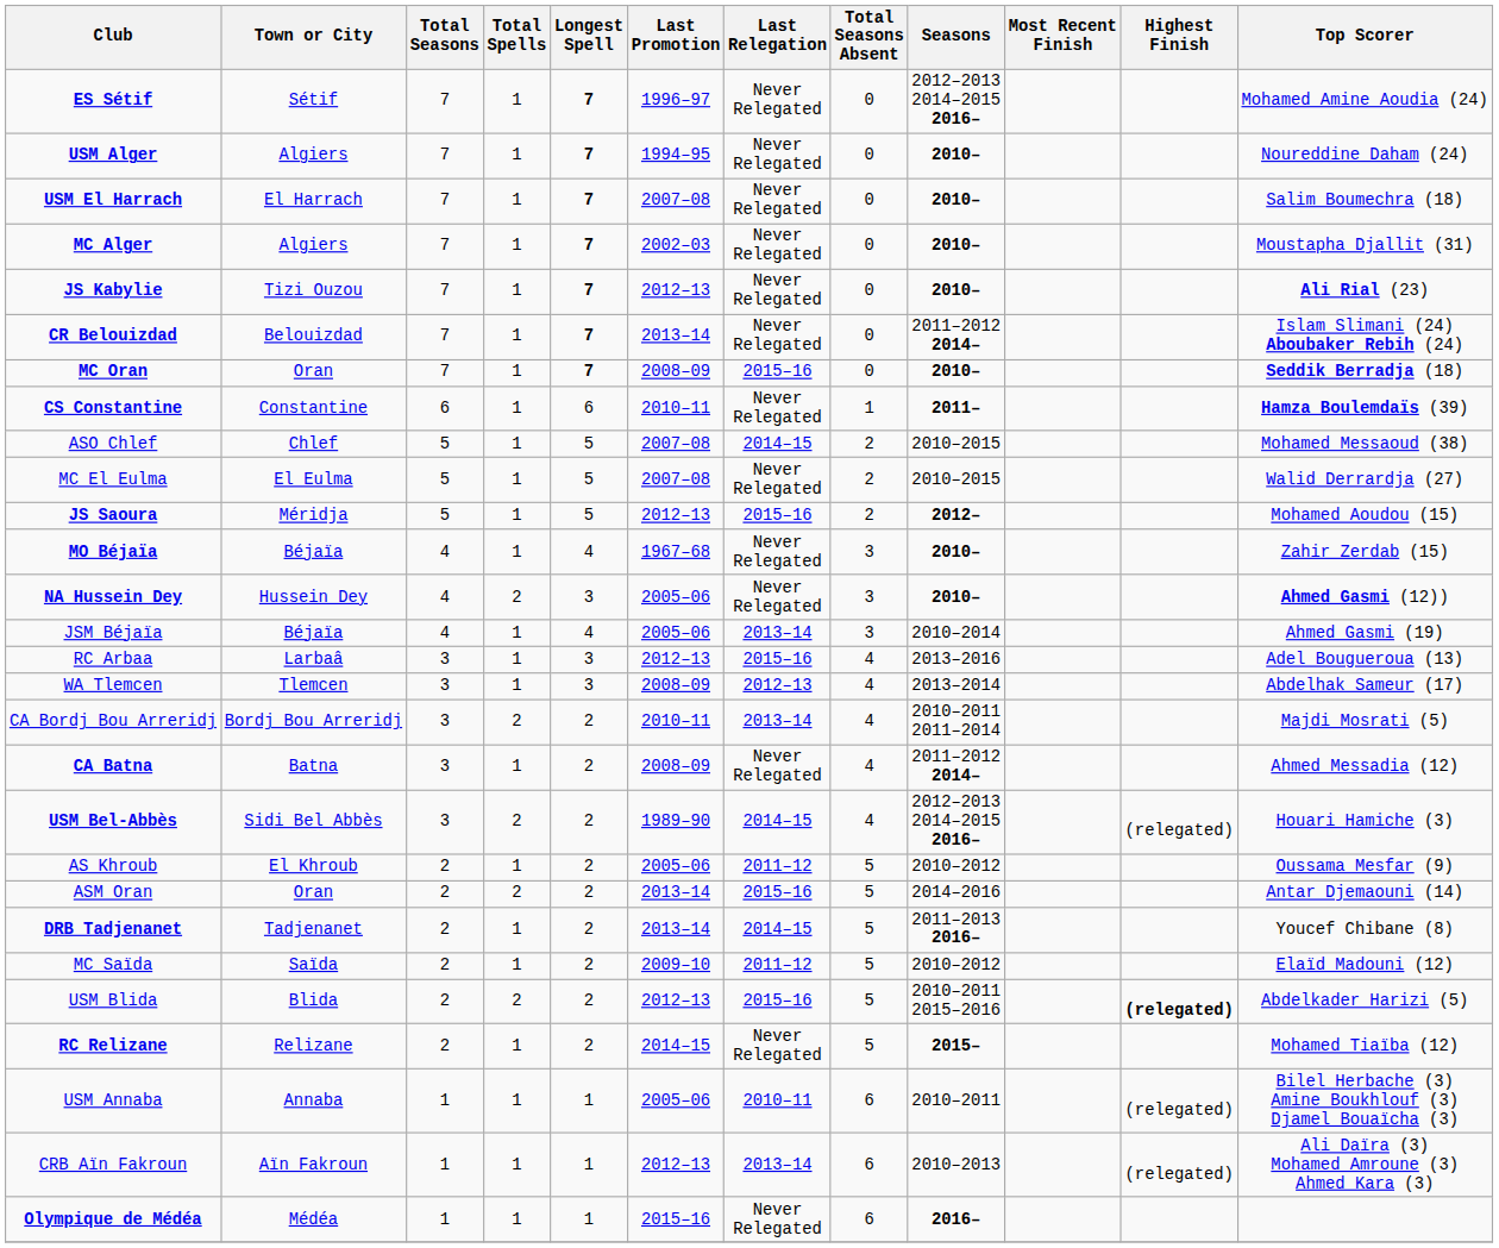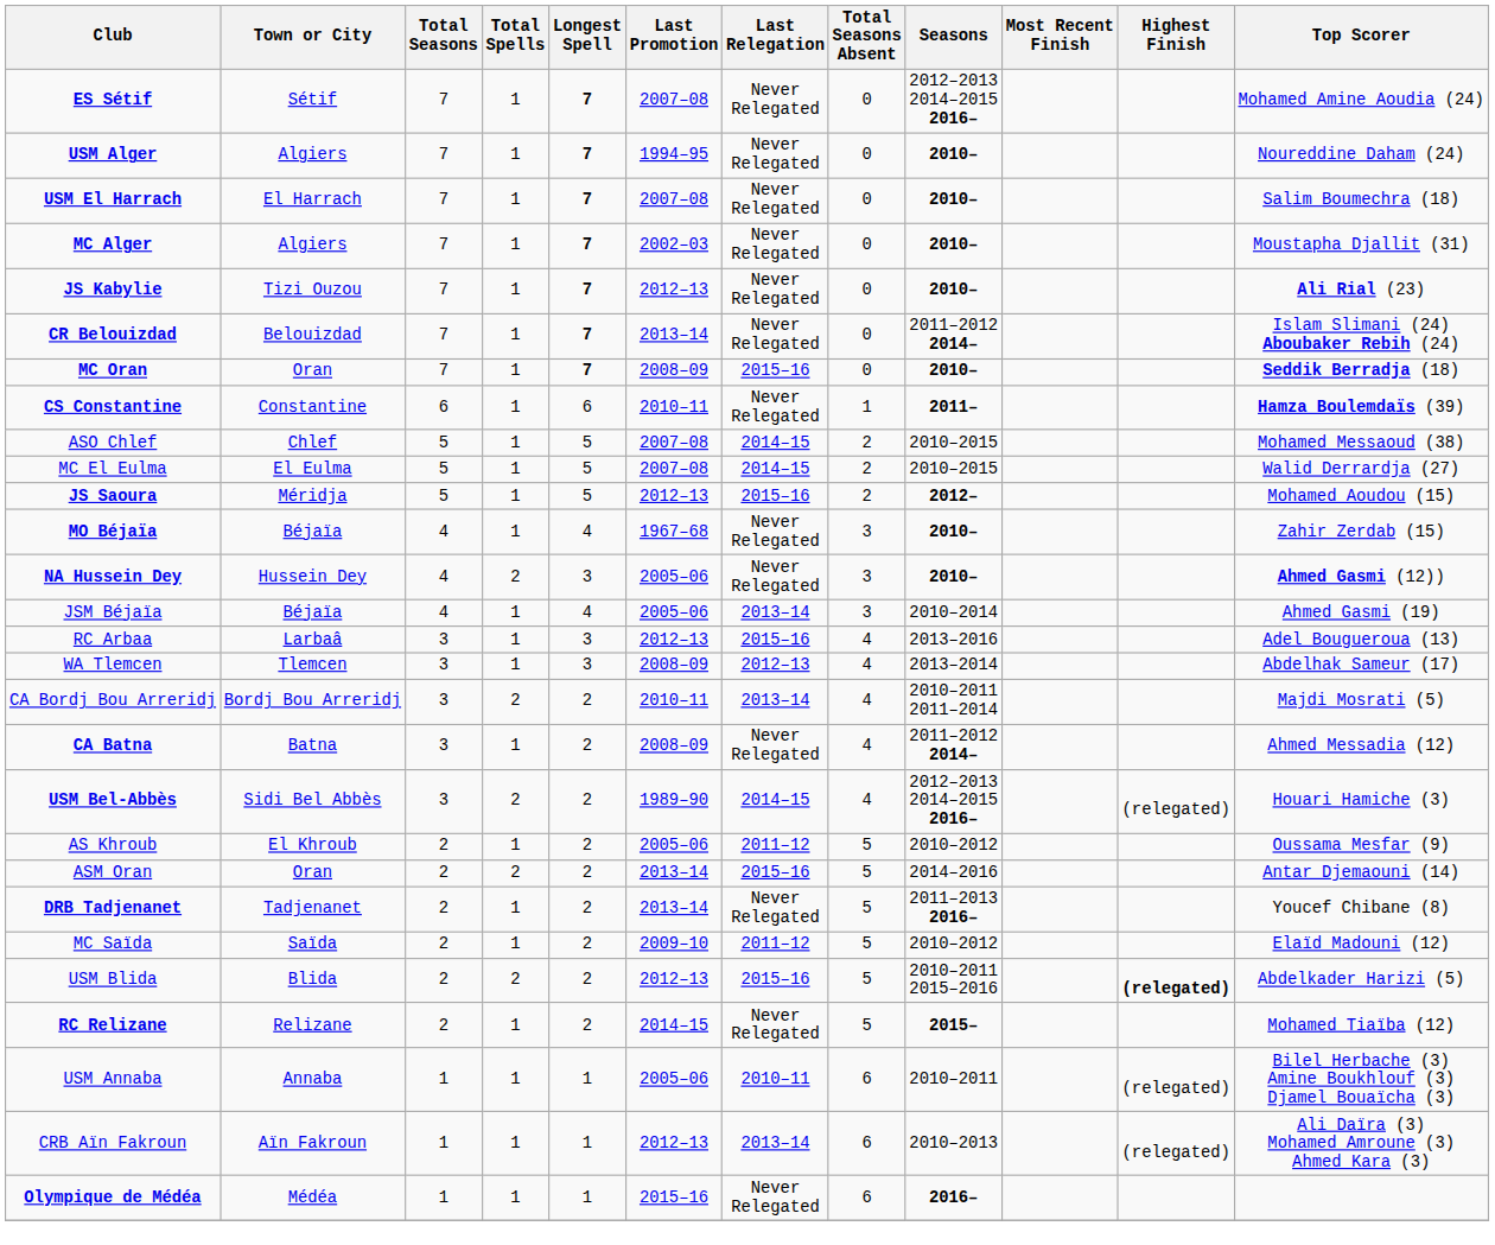 <table class="wikitable plainrowheaders sortable" style="text-align:center;font-size:95%">
 <tr>
 <th>Club</th>
 <th>Town or City</th>
 <th>Total<br>Seasons</th>
 <th>Total<br>Spells</th>
 <th>Longest<br>Spell</th>
 <th>Last<br>Promotion</th>
 <th>Last<br>Relegation</th>
 <th>Total<br>Seasons<br>Absent</th>
 <th>Seasons</th>
 <th>Most Recent<br>Finish</th>
 <th>Highest<br>Finish</th>
 <th>Top Scorer</th>
 </tr>
 <tr>
 <td><strong><a href='#'>ES Sétif</a></strong></td>
 <td><a href='#'>Sétif</a></td>
 <td>7</td>
 <td>1</td>
 <td><strong>7</strong></td>
-<td><a href='#'>1996–97</a></td>
+<td><a href='#'>2007–08</a></td>
 <td>Never<br>Relegated</td>
 <td>0</td>
 <td>2012–2013<br>2014–2015<br><strong>2016–</strong></td>
 <td></td>
 <td></td>
 <td><a href='#'>Mohamed Amine Aoudia</a> (24)</td>
 </tr>
 <tr>
 <td><strong><a href='#'>USM Alger</a></strong></td>
 <td><a href='#'>Algiers</a></td>
 <td>7</td>
 <td>1</td>
 <td><strong>7</strong></td>
 <td><a href='#'>1994–95</a></td>
 <td>Never<br>Relegated</td>
 <td>0</td>
 <td><strong>2010–</strong></td>
 <td></td>
 <td><strong></strong></td>
 <td><a href='#'>Noureddine Daham</a> (24)</td>
 </tr>
 <tr>
 <td><strong><a href='#'>USM El Harrach</a></strong></td>
 <td><a href='#'>El Harrach</a></td>
 <td>7</td>
 <td>1</td>
 <td><strong>7</strong></td>
 <td><a href='#'>2007–08</a></td>
 <td>Never<br>Relegated</td>
 <td>0</td>
 <td><strong>2010–</strong></td>
 <td></td>
 <td></td>
 <td><a href='#'>Salim Boumechra</a> (18)</td>
 </tr>
 <tr>
 <td><strong><a href='#'>MC Alger</a></strong></td>
 <td><a href='#'>Algiers</a></td>
 <td>7</td>
 <td>1</td>
 <td><strong>7</strong></td>
 <td><a href='#'>2002–03</a></td>
 <td>Never<br>Relegated</td>
 <td>0</td>
 <td><strong>2010–</strong></td>
 <td></td>
 <td></td>
 <td><a href='#'>Moustapha Djallit</a> (31)</td>
 </tr>
 <tr>
 <td><strong><a href='#'>JS Kabylie</a></strong></td>
 <td><a href='#'>Tizi Ouzou</a></td>
 <td>7</td>
 <td>1</td>
 <td><strong>7</strong></td>
 <td><a href='#'>2012–13</a></td>
 <td>Never<br>Relegated</td>
 <td>0</td>
 <td><strong>2010–</strong></td>
 <td></td>
 <td></td>
 <td><strong><a href='#'>Ali Rial</a></strong> (23)</td>
 </tr>
 <tr>
 <td><strong><a href='#'>CR Belouizdad</a></strong></td>
 <td><a href='#'>Belouizdad</a></td>
 <td>7</td>
 <td>1</td>
 <td><strong>7</strong></td>
 <td><a href='#'>2013–14</a></td>
 <td>Never<br>Relegated</td>
 <td>0</td>
 <td>2011–2012<br><strong>2014–</strong></td>
 <td></td>
 <td><strong></strong></td>
 <td><a href='#'>Islam Slimani</a> (24)<br><strong><a href='#'>Aboubaker Rebih</a></strong> (24)</td>
 </tr>
 <tr>
 <td><strong><a href='#'>MC Oran</a></strong></td>
 <td><a href='#'>Oran</a></td>
 <td>7</td>
 <td>1</td>
 <td><strong>7</strong></td>
 <td><a href='#'>2008–09</a></td>
 <td><a href='#'>2015–16</a></td>
 <td>0</td>
 <td><strong>2010–</strong></td>
 <td></td>
 <td></td>
 <td><strong><a href='#'>Seddik Berradja</a></strong> (18)</td>
 </tr>
 <tr>
 <td><strong><a href='#'>CS Constantine</a></strong></td>
 <td><a href='#'>Constantine</a></td>
 <td>6</td>
 <td>1</td>
 <td>6</td>
 <td><a href='#'>2010–11</a></td>
 <td>Never<br>Relegated</td>
 <td>1</td>
 <td><strong>2011–</strong></td>
 <td></td>
 <td></td>
 <td><strong><a href='#'>Hamza Boulemdaïs</a></strong> (39)</td>
 </tr>
 <tr>
 <td><a href='#'>ASO Chlef</a></td>
 <td><a href='#'>Chlef</a></td>
 <td>5</td>
 <td>1</td>
 <td>5</td>
 <td><a href='#'>2007–08</a></td>
 <td><a href='#'>2014–15</a></td>
 <td>2</td>
 <td>2010–2015</td>
 <td></td>
 <td></td>
 <td><a href='#'>Mohamed Messaoud</a> (38)</td>
 </tr>
 <tr>
 <td><a href='#'>MC El Eulma</a></td>
 <td><a href='#'>El Eulma</a></td>
 <td>5</td>
 <td>1</td>
 <td>5</td>
 <td><a href='#'>2007–08</a></td>
-<td>Never<br>Relegated</td>
+<td><a href='#'>2014–15</a></td>
 <td>2</td>
 <td>2010–2015</td>
 <td></td>
 <td></td>
 <td><a href='#'>Walid Derrardja</a> (27)</td>
 </tr>
 <tr>
 <td><strong><a href='#'>JS Saoura</a></strong></td>
 <td><a href='#'>Méridja</a></td>
 <td>5</td>
 <td>1</td>
 <td>5</td>
 <td><a href='#'>2012–13</a></td>
 <td><a href='#'>2015–16</a></td>
 <td>2</td>
 <td><strong>2012–</strong></td>
 <td></td>
 <td><strong></strong></td>
 <td><a href='#'>Mohamed Aoudou</a> (15)</td>
 </tr>
 <tr>
 <td><strong><a href='#'>MO Béjaïa</a></strong></td>
 <td><a href='#'>Béjaïa</a></td>
 <td>4</td>
 <td>1</td>
 <td>4</td>
 <td><a href='#'>1967–68</a></td>
 <td>Never<br>Relegated</td>
 <td>3</td>
 <td><strong>2010–</strong></td>
 <td></td>
 <td></td>
 <td><a href='#'>Zahir Zerdab</a> (15)</td>
 </tr>
 <tr>
 <td><strong><a href='#'>NA Hussein Dey</a></strong></td>
 <td><a href='#'>Hussein Dey</a></td>
 <td>4</td>
 <td>2</td>
 <td>3</td>
 <td><a href='#'>2005–06</a></td>
 <td>Never<br>Relegated</td>
 <td>3</td>
 <td><strong>2010–</strong></td>
 <td></td>
 <td></td>
 <td><strong><a href='#'>Ahmed Gasmi</a></strong> (12))</td>
 </tr>
 <tr>
 <td><a href='#'>JSM Béjaïa</a></td>
 <td><a href='#'>Béjaïa</a></td>
 <td>4</td>
 <td>1</td>
 <td>4</td>
 <td><a href='#'>2005–06</a></td>
 <td><a href='#'>2013–14</a></td>
 <td>3</td>
 <td>2010–2014</td>
 <td></td>
 <td></td>
 <td><a href='#'>Ahmed Gasmi</a> (19)</td>
 </tr>
 <tr>
 <td><a href='#'>RC Arbaa</a></td>
 <td><a href='#'>Larbaâ</a></td>
 <td>3</td>
 <td>1</td>
 <td>3</td>
 <td><a href='#'>2012–13</a></td>
 <td><a href='#'>2015–16</a></td>
 <td>4</td>
 <td>2013–2016</td>
 <td></td>
 <td></td>
 <td><a href='#'>Adel Bougueroua</a> (13)</td>
 </tr>
 <tr>
 <td><a href='#'>WA Tlemcen</a></td>
 <td><a href='#'>Tlemcen</a></td>
 <td>3</td>
 <td>1</td>
 <td>3</td>
 <td><a href='#'>2008–09</a></td>
 <td><a href='#'>2012–13</a></td>
 <td>4</td>
 <td>2013–2014</td>
 <td></td>
 <td></td>
 <td><a href='#'>Abdelhak Sameur</a> (17)</td>
 </tr>
 <tr>
 <td><a href='#'>CA Bordj Bou Arreridj</a></td>
 <td><a href='#'>Bordj Bou Arreridj</a></td>
 <td>3</td>
 <td>2</td>
 <td>2</td>
 <td><a href='#'>2010–11</a></td>
 <td><a href='#'>2013–14</a></td>
 <td>4</td>
 <td>2010–2011<br>2011–2014</td>
 <td></td>
 <td></td>
 <td><a href='#'>Majdi Mosrati</a> (5)</td>
 </tr>
 <tr>
 <td><strong><a href='#'>CA Batna</a></strong></td>
 <td><a href='#'>Batna</a></td>
 <td>3</td>
 <td>1</td>
 <td>2</td>
 <td><a href='#'>2008–09</a></td>
 <td>Never<br>Relegated</td>
 <td>4</td>
 <td>2011–2012<br><strong>2014–</strong></td>
 <td></td>
 <td></td>
 <td><a href='#'>Ahmed Messadia</a> (12)</td>
 </tr>
 <tr>
 <td><strong><a href='#'>USM Bel-Abbès</a></strong></td>
 <td><a href='#'>Sidi Bel Abbès</a></td>
 <td>3</td>
 <td>2</td>
 <td>2</td>
 <td><a href='#'>1989–90</a></td>
 <td><a href='#'>2014–15</a></td>
 <td>4</td>
 <td>2012–2013<br>2014–2015<br><strong>2016–</strong></td>
 <td></td>
 <td><br>(relegated)</td>
 <td><a href='#'>Houari Hamiche</a> (3)</td>
 </tr>
 <tr>
 <td><a href='#'>AS Khroub</a></td>
 <td><a href='#'>El Khroub</a></td>
 <td>2</td>
 <td>1</td>
 <td>2</td>
 <td><a href='#'>2005–06</a></td>
 <td><a href='#'>2011–12</a></td>
 <td>5</td>
 <td>2010–2012</td>
 <td></td>
 <td></td>
 <td><a href='#'>Oussama Mesfar</a> (9)</td>
 </tr>
 <tr>
 <td><a href='#'>ASM Oran</a></td>
 <td><a href='#'>Oran</a></td>
 <td>2</td>
 <td>2</td>
 <td>2</td>
 <td><a href='#'>2013–14</a></td>
 <td><a href='#'>2015–16</a></td>
 <td>5</td>
 <td>2014–2016</td>
 <td></td>
 <td></td>
 <td><a href='#'>Antar Djemaouni</a> (14)</td>
 </tr>
 <tr>
 <td><strong><a href='#'>DRB Tadjenanet</a></strong></td>
 <td><a href='#'>Tadjenanet</a></td>
 <td>2</td>
 <td>1</td>
 <td>2</td>
 <td><a href='#'>2013–14</a></td>
-<td><a href='#'>2014–15</a></td>
+<td>Never<br>Relegated</td>
 <td>5</td>
 <td>2011–2013<br><strong>2016–</strong></td>
 <td></td>
 <td><strong></strong></td>
 <td>Youcef Chibane (8)</td>
 </tr>
 <tr>
 <td><a href='#'>MC Saïda</a></td>
 <td><a href='#'>Saïda</a></td>
 <td>2</td>
 <td>1</td>
 <td>2</td>
 <td><a href='#'>2009–10</a></td>
 <td><a href='#'>2011–12</a></td>
 <td>5</td>
 <td>2010–2012</td>
 <td></td>
 <td></td>
 <td><a href='#'>Elaïd Madouni</a> (12)</td>
 </tr>
 <tr>
 <td><a href='#'>USM Blida</a></td>
 <td><a href='#'>Blida</a></td>
 <td>2</td>
 <td>2</td>
 <td>2</td>
 <td><a href='#'>2012–13</a></td>
 <td><a href='#'>2015–16</a></td>
 <td>5</td>
 <td>2010–2011<br>2015–2016</td>
 <td></td>
 <td><strong><br>(relegated)</strong></td>
 <td><a href='#'>Abdelkader Harizi</a> (5)</td>
 </tr>
 <tr>
 <td><strong><a href='#'>RC Relizane</a></strong></td>
 <td><a href='#'>Relizane</a></td>
 <td>2</td>
 <td>1</td>
 <td>2</td>
 <td><a href='#'>2014–15</a></td>
 <td>Never<br>Relegated</td>
 <td>5</td>
 <td><strong>2015–</strong></td>
 <td></td>
 <td><strong></strong></td>
 <td><a href='#'>Mohamed Tiaïba</a> (12)</td>
 </tr>
 <tr>
 <td><a href='#'>USM Annaba</a></td>
 <td><a href='#'>Annaba</a></td>
 <td>1</td>
 <td>1</td>
 <td>1</td>
 <td><a href='#'>2005–06</a></td>
 <td><a href='#'>2010–11</a></td>
 <td>6</td>
 <td>2010–2011</td>
 <td></td>
 <td><br>(relegated)</td>
 <td><a href='#'>Bilel Herbache</a> (3)<br><a href='#'>Amine Boukhlouf</a> (3)<br><a href='#'>Djamel Bouaïcha</a> (3)</td>
 </tr>
 <tr>
 <td><a href='#'>CRB Aïn Fakroun</a></td>
 <td><a href='#'>Aïn Fakroun</a></td>
 <td>1</td>
 <td>1</td>
 <td>1</td>
 <td><a href='#'>2012–13</a></td>
 <td><a href='#'>2013–14</a></td>
 <td>6</td>
 <td>2010–2013</td>
 <td></td>
 <td><br>(relegated)</td>
 <td><a href='#'>Ali Daïra</a> (3)<br><a href='#'>Mohamed Amroune</a> (3)<br><a href='#'>Ahmed Kara</a> (3)</td>
 </tr>
 <tr>
 <td><strong><a href='#'>Olympique de Médéa</a></strong></td>
 <td><a href='#'>Médéa</a></td>
 <td>1</td>
 <td>1</td>
 <td>1</td>
 <td><a href='#'>2015–16</a></td>
 <td>Never<br>Relegated</td>
 <td>6</td>
 <td><strong>2016–</strong></td>
 <td></td>
 <td></td>
 <td></td>
 </tr>
 <tr>
 </tr>
 </table>
